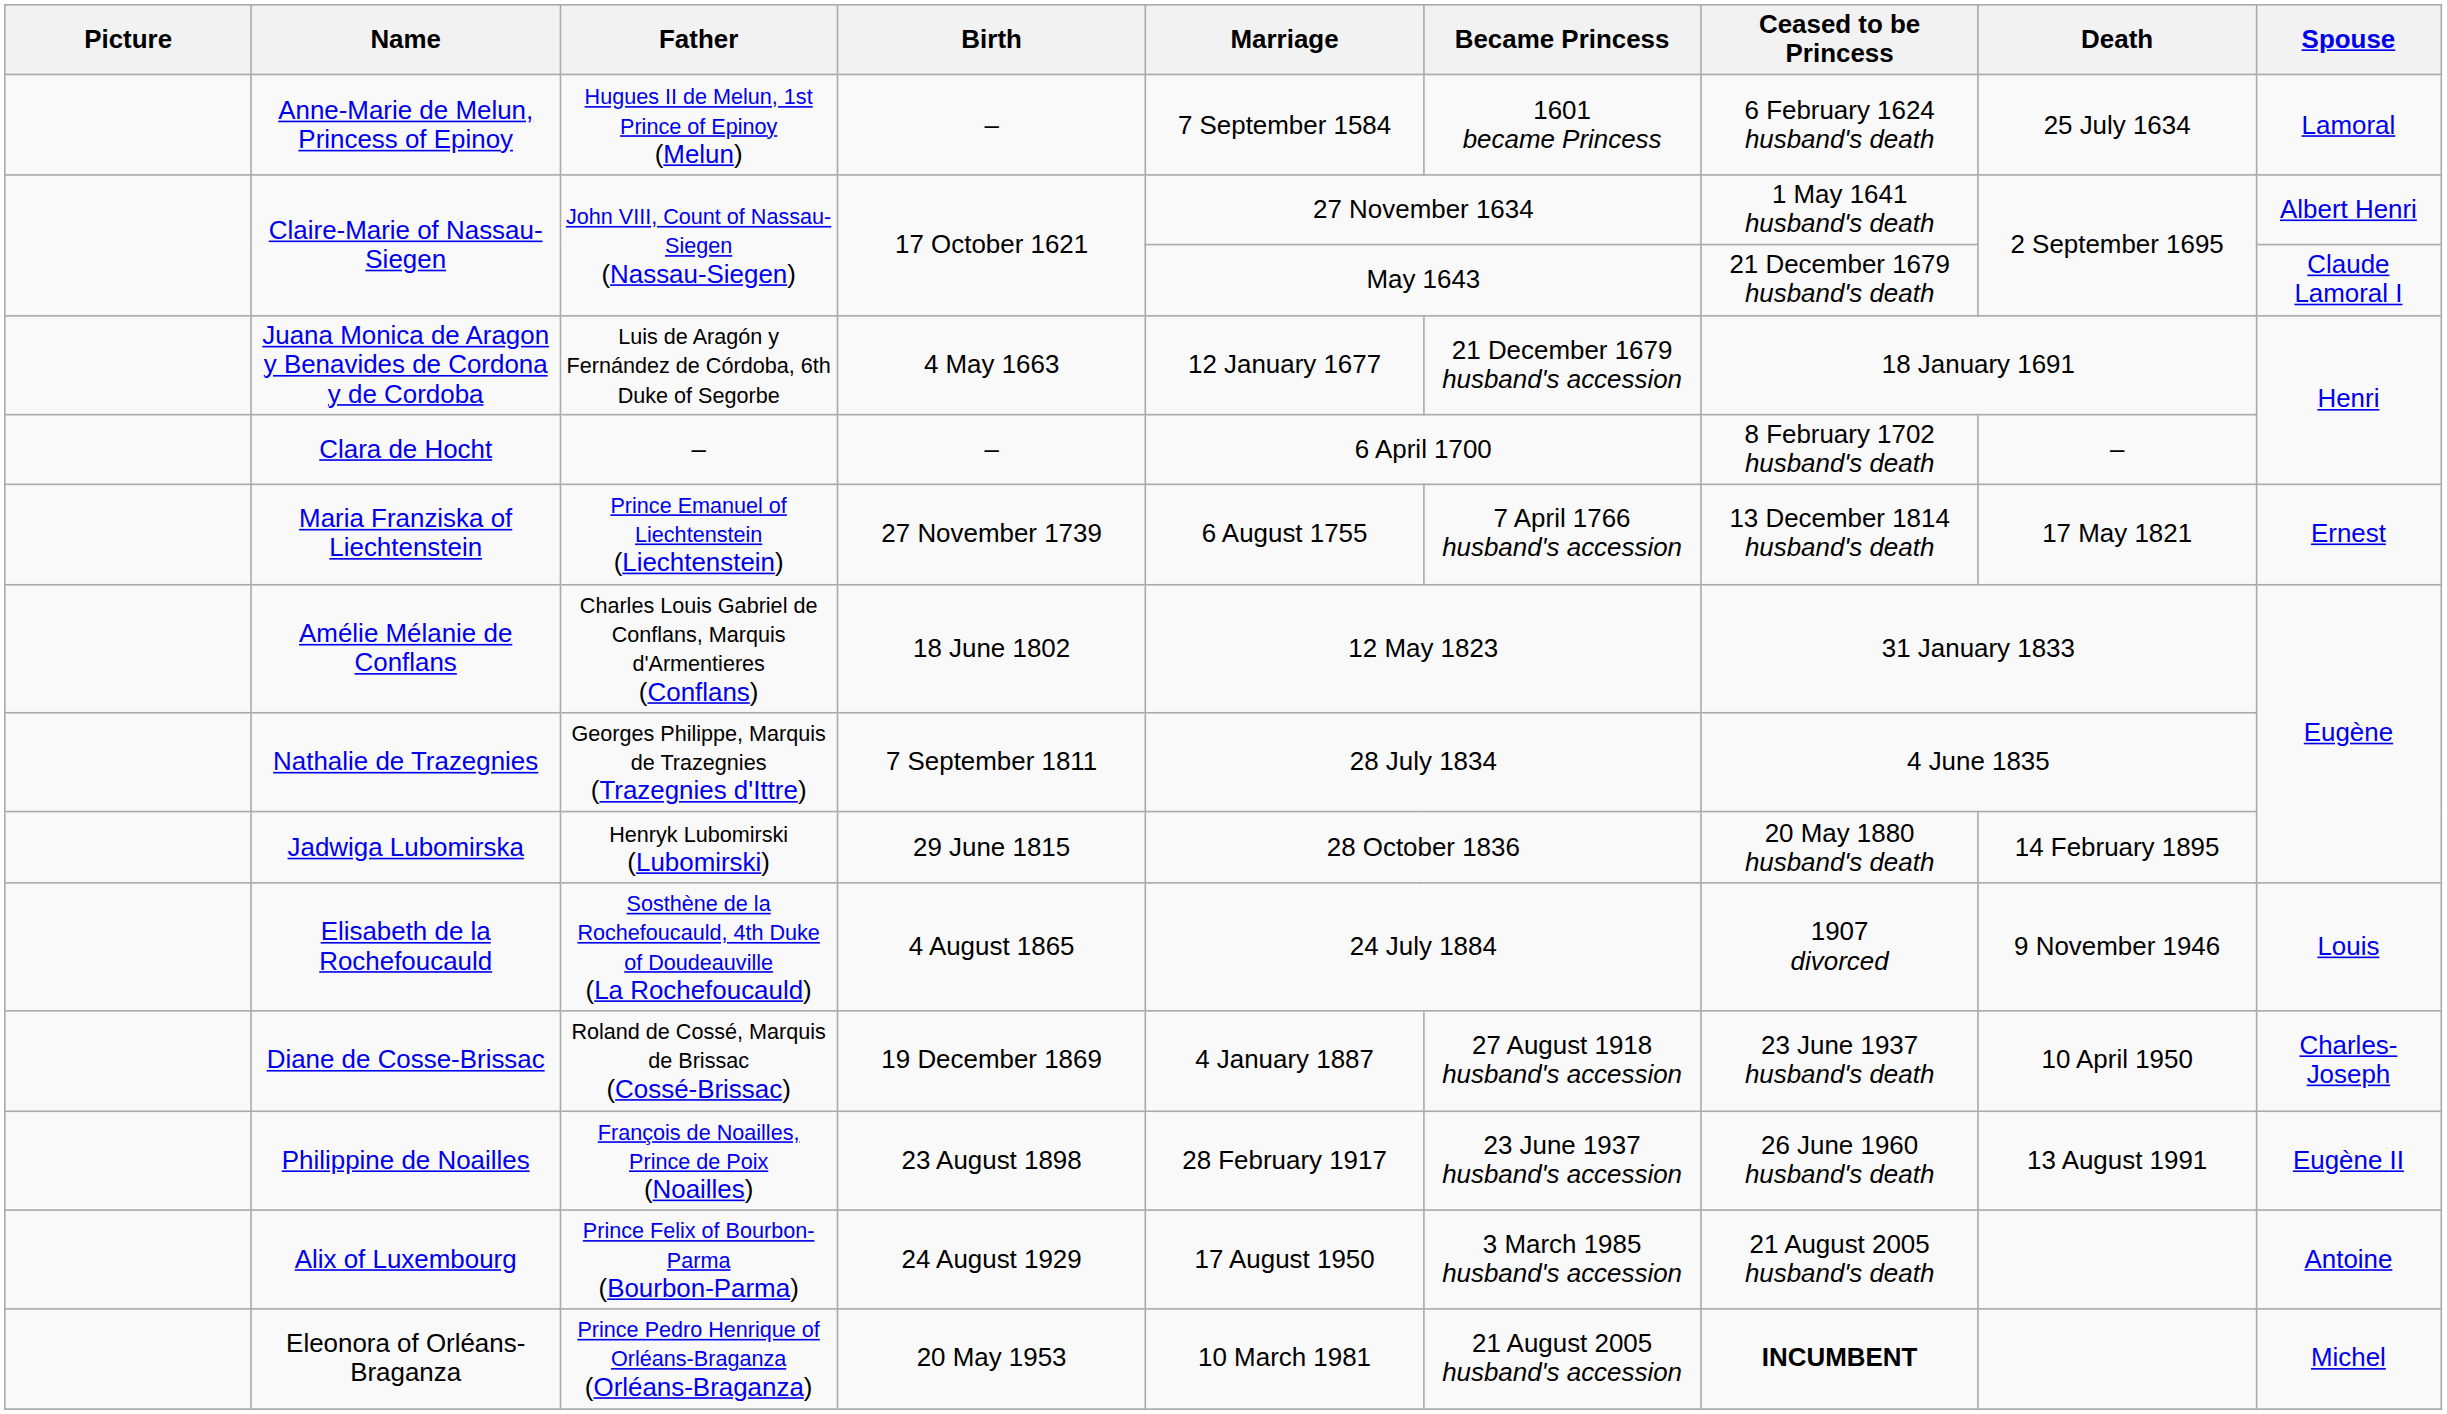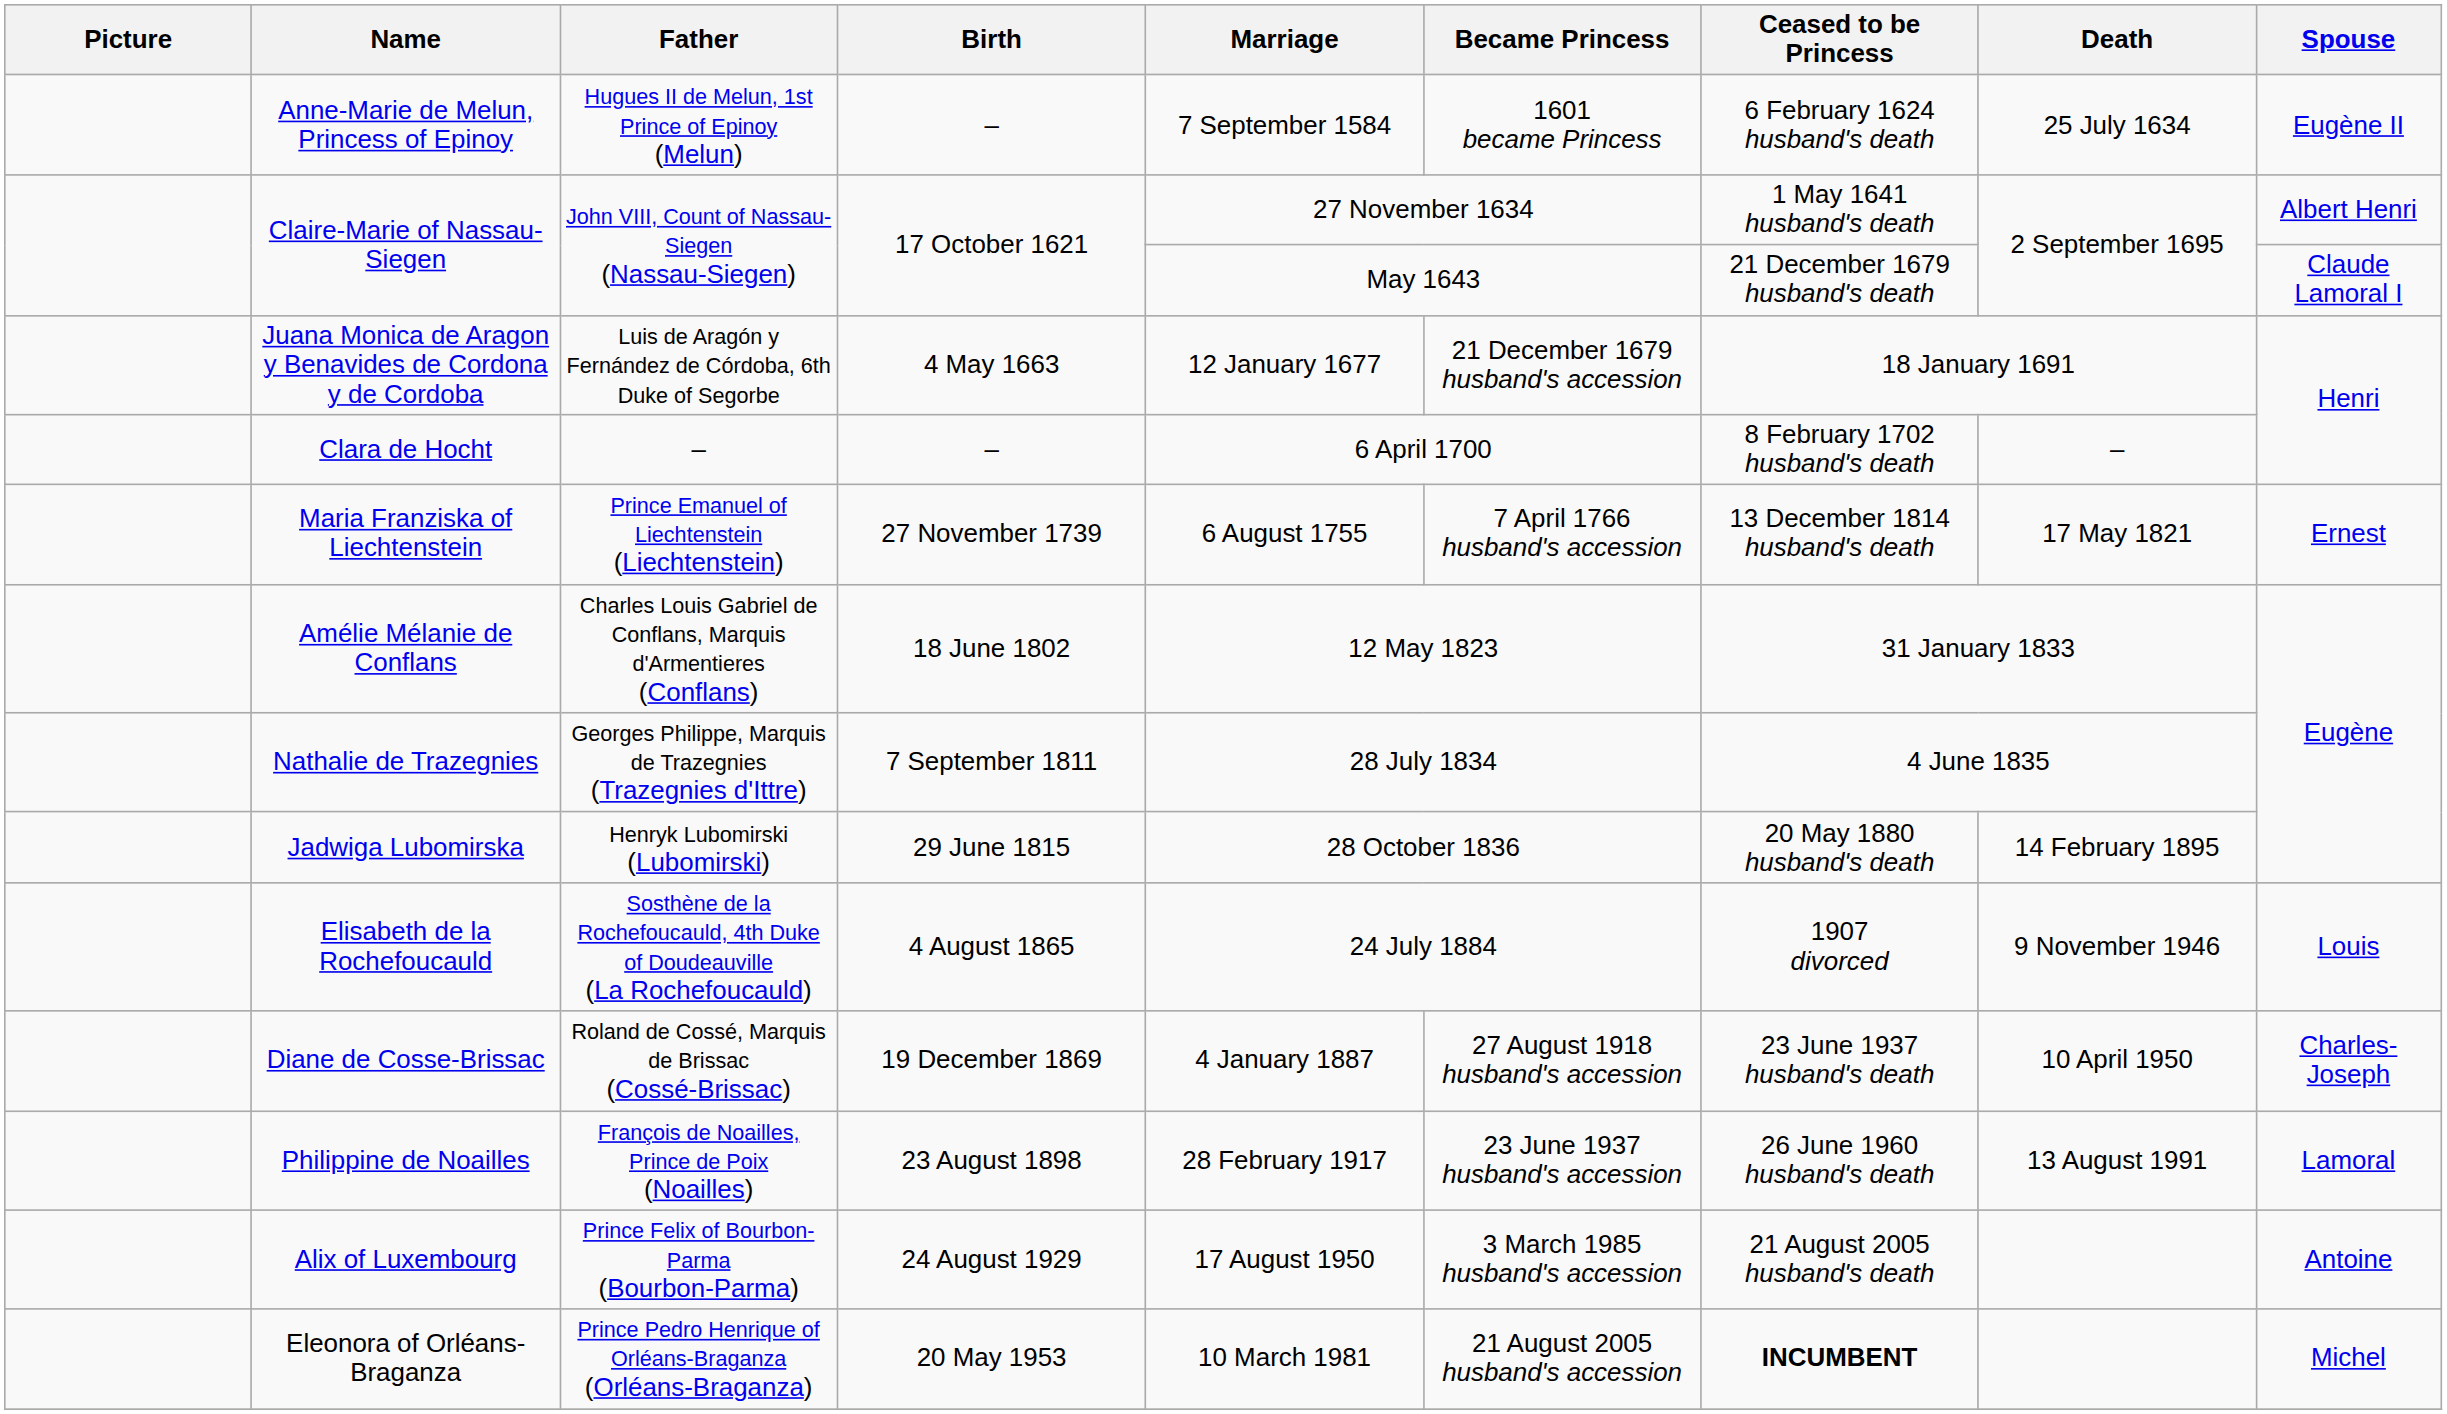 <table width=95% class="wikitable">
 <tr>
 <th width = "8%">Picture</th>
 <th width = "10%">Name</th>
 <th width = "9%">Father</th>
 <th width = "10%">Birth</th>
 <th width = "9%">Marriage</th>
 <th width = "9%">Became Princess</th>
 <th width = "9%">Ceased to be Princess</th>
 <th width = "9%">Death</th>
 <th width = "6%"><a href='#'>Spouse</a></th>
 </tr>
 <tr>
 <td align="center"></td>
 <td align="center"><a href='#'>Anne-Marie de Melun, Princess of Epinoy</a></td>
 <td align="center"><small><a href='#'>Hugues II de Melun, 1st Prince of Epinoy</a></small><br>(<a href='#'>Melun</a>)</td>
 <td align="center">–</td>
 <td align="center">7 September 1584</td>
 <td align="center">1601<br><em>became Princess</em></td>
 <td align="center">6 February 1624<br><em>husband's death</em></td>
 <td align="center">25 July 1634</td>
-<td align="center"><a href='#'>Lamoral</a></td>
+<td align="center"><a href='#'>Eugène II</a></td>
 </tr>
 <tr>
 <td align="center" rowspan="2"></td>
 <td align="center" rowspan="2"><a href='#'>Claire-Marie of Nassau-Siegen</a><br></td>
 <td align="center" rowspan="2"><small><a href='#'>John VIII, Count of Nassau-Siegen</a></small><br>(<a href='#'>Nassau-Siegen</a>)</td>
 <td align="center" rowspan="2">17 October 1621</td>
 <td align="center" colspan="2">27 November 1634</td>
 <td align="center">1 May 1641<br><em>husband's death</em></td>
 <td align="center" rowspan="2">2 September 1695</td>
 <td align="center"><a href='#'>Albert Henri</a></td>
 </tr>
 <tr>
 <td align="center" colspan="2">May 1643</td>
 <td align="center">21 December 1679<br><em>husband's death</em></td>
 <td align="center"><a href='#'>Claude Lamoral I</a></td>
 </tr>
 <tr>
 <td align="center"></td>
 <td align="center"><a href='#'>Juana Monica de Aragon y Benavides de Cordona y de Cordoba</a><br></td>
 <td align="center"><small>Luis de Aragón y Fernández de Córdoba, 6th Duke of Segorbe</small></td>
 <td align="center">4 May 1663</td>
 <td align="center">12 January 1677</td>
 <td align="center">21 December 1679<br><em>husband's accession</em></td>
 <td align="center" colspan="2">18 January 1691</td>
 <td align="center" rowspan="2"><a href='#'>Henri</a></td>
 </tr>
 <tr>
 <td align="center"></td>
 <td align="center"><a href='#'>Clara de Hocht</a><br></td>
 <td align="center">–</td>
 <td align="center">–</td>
 <td align="center" colspan="2">6 April 1700</td>
 <td align="center">8 February 1702<br><em>husband's death</em></td>
 <td align="center">–</td>
 </tr>
 <tr>
 <td align="center"></td>
 <td align="center"><a href='#'>Maria Franziska of Liechtenstein</a><br></td>
 <td align="center"><small><a href='#'>Prince Emanuel of Liechtenstein</a></small><br>(<a href='#'>Liechtenstein</a>)</td>
 <td align="center">27 November 1739</td>
 <td align="center">6 August 1755</td>
 <td align="center">7 April 1766<br><em>husband's accession</em></td>
 <td align="center">13 December 1814<br><em>husband's death</em></td>
 <td align="center">17 May 1821</td>
 <td align="center"><a href='#'>Ernest</a></td>
 </tr>
 <tr>
 <td align="center"></td>
 <td align="center"><a href='#'>Amélie Mélanie de Conflans</a><br></td>
 <td align="center"><small>Charles Louis Gabriel de Conflans, Marquis d'Armentieres</small><br>(<a href='#'>Conflans</a>)</td>
 <td align="center">18 June 1802</td>
 <td align="center" colspan="2">12 May 1823</td>
 <td align="center" colspan="2">31 January 1833</td>
 <td align="center" rowspan="3"><a href='#'>Eugène</a></td>
 </tr>
 <tr>
 <td align="center"></td>
 <td align="center"><a href='#'>Nathalie de Trazegnies</a><br></td>
 <td align="center"><small>Georges Philippe, Marquis de Trazegnies</small><br>(<a href='#'>Trazegnies d'Ittre</a>)</td>
 <td align="center">7 September 1811</td>
 <td align="center" colspan="2">28 July 1834</td>
 <td align="center" colspan="2">4 June 1835</td>
 </tr>
 <tr>
 <td align="center"></td>
 <td align="center"><a href='#'>Jadwiga Lubomirska</a><br></td>
 <td align="center"><small>Henryk Lubomirski</small><br>(<a href='#'>Lubomirski</a>)</td>
 <td align="center">29 June 1815</td>
 <td align="center" colspan="2">28 October 1836</td>
 <td align="center">20 May 1880<br><em>husband's death</em></td>
 <td align="center">14 February 1895</td>
 </tr>
 <tr>
 <td align="center"></td>
 <td align="center"><a href='#'>Elisabeth de la Rochefoucauld</a><br></td>
 <td align="center"><small><a href='#'>Sosthène de la Rochefoucauld, 4th Duke of Doudeauville</a></small><br>(<a href='#'>La Rochefoucauld</a>)</td>
 <td align="center">4 August 1865</td>
 <td align="center" colspan="2">24 July 1884</td>
 <td align="center">1907<br><em>divorced</em></td>
 <td align="center">9 November 1946</td>
 <td align="center"><a href='#'>Louis</a></td>
 </tr>
 <tr>
 <td align="center"></td>
 <td align="center"><a href='#'>Diane de Cosse-Brissac</a><br></td>
 <td align="center"><small>Roland de Cossé, Marquis de Brissac</small><br>(<a href='#'>Cossé-Brissac</a>)</td>
 <td align="center">19 December 1869</td>
 <td align="center">4 January 1887</td>
 <td align="center">27 August 1918<br><em>husband's accession</em></td>
 <td align="center">23 June 1937<br><em>husband's death</em></td>
 <td align="center">10 April 1950</td>
 <td align="center"><a href='#'>Charles-Joseph</a></td>
 </tr>
 <tr>
 <td align="center"></td>
 <td align="center"><a href='#'>Philippine de Noailles</a><br></td>
 <td align="center"><small><a href='#'>François de Noailles, Prince de Poix</a></small><br>(<a href='#'>Noailles</a>)</td>
 <td align="center">23 August 1898</td>
 <td align="center">28 February 1917</td>
 <td align="center">23 June 1937<br><em>husband's accession</em></td>
 <td align="center">26 June 1960<br><em>husband's death</em></td>
 <td align="center">13 August 1991</td>
-<td align="center"><a href='#'>Eugène II</a></td>
+<td align="center"><a href='#'>Lamoral</a></td>
 </tr>
 <tr>
 <td align="center"></td>
 <td align="center"><a href='#'>Alix of Luxembourg</a><br></td>
 <td align="center"><small><a href='#'>Prince Felix of Bourbon-Parma</a></small><br>(<a href='#'>Bourbon-Parma</a>)</td>
 <td align="center">24 August 1929</td>
 <td align="center">17 August 1950</td>
 <td align="center">3 March 1985<br><em>husband's accession</em></td>
 <td align="center">21 August 2005<br><em>husband's death</em></td>
 <td align="center"></td>
 <td align="center"><a href='#'>Antoine</a></td>
 </tr>
 <tr>
 <td align="center"></td>
 <td align="center">Eleonora of Orléans-Braganza<br></td>
 <td align="center"><small><a href='#'>Prince Pedro Henrique of Orléans-Braganza</a></small><br>(<a href='#'>Orléans-Braganza</a>)</td>
 <td align="center">20 May 1953</td>
 <td align="center">10 March 1981</td>
 <td align="center">21 August 2005<br><em>husband's accession</em></td>
 <td align="center"><strong>INCUMBENT</strong></td>
 <td align="center"></td>
 <td align="center"><a href='#'>Michel</a></td>
 </tr>
 <tr>
 </tr>
 </table>
